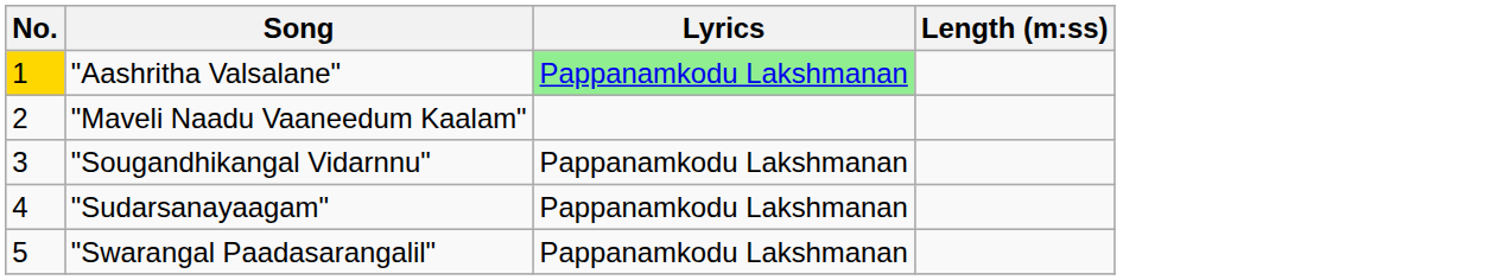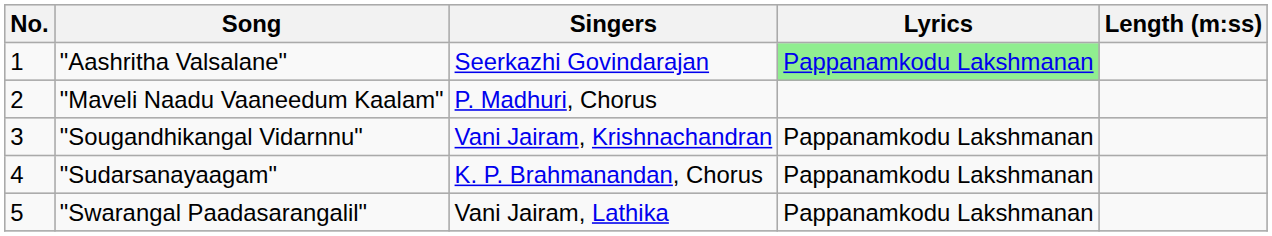 <table class="wikitable" style="font-size:95%;">
 <tr>
 <th>No.</th>
 <th>Song</th>
+<th>Singers</th>
 <th>Lyrics</th>
 <th>Length (m:ss)</th>
 </tr>
 <tr>
-<td style="background: gold;">1</td>
+<td>1</td>
 <td>"Aashritha Valsalane"</td>
+<td><a href='#'>Seerkazhi Govindarajan</a></td>
 <td style="background: lightgreen;"><a href='#'>Pappanamkodu Lakshmanan</a></td>
 <td></td>
 </tr>
 <tr>
 <td>2</td>
 <td>"Maveli Naadu Vaaneedum Kaalam"</td>
+<td><a href='#'>P. Madhuri</a>, Chorus</td>
 <td></td>
 <td></td>
 </tr>
 <tr>
 <td>3</td>
 <td>"Sougandhikangal Vidarnnu"</td>
+<td><a href='#'>Vani Jairam</a>, <a href='#'>Krishnachandran</a></td>
 <td>Pappanamkodu Lakshmanan</td>
 <td></td>
 </tr>
 <tr>
 <td>4</td>
 <td>"Sudarsanayaagam"</td>
+<td><a href='#'>K. P. Brahmanandan</a>, Chorus</td>
 <td>Pappanamkodu Lakshmanan</td>
 <td></td>
 </tr>
 <tr>
 <td>5</td>
 <td>"Swarangal Paadasarangalil"</td>
+<td>Vani Jairam, <a href='#'>Lathika</a></td>
 <td>Pappanamkodu Lakshmanan</td>
 <td></td>
 </tr>
 </table>
